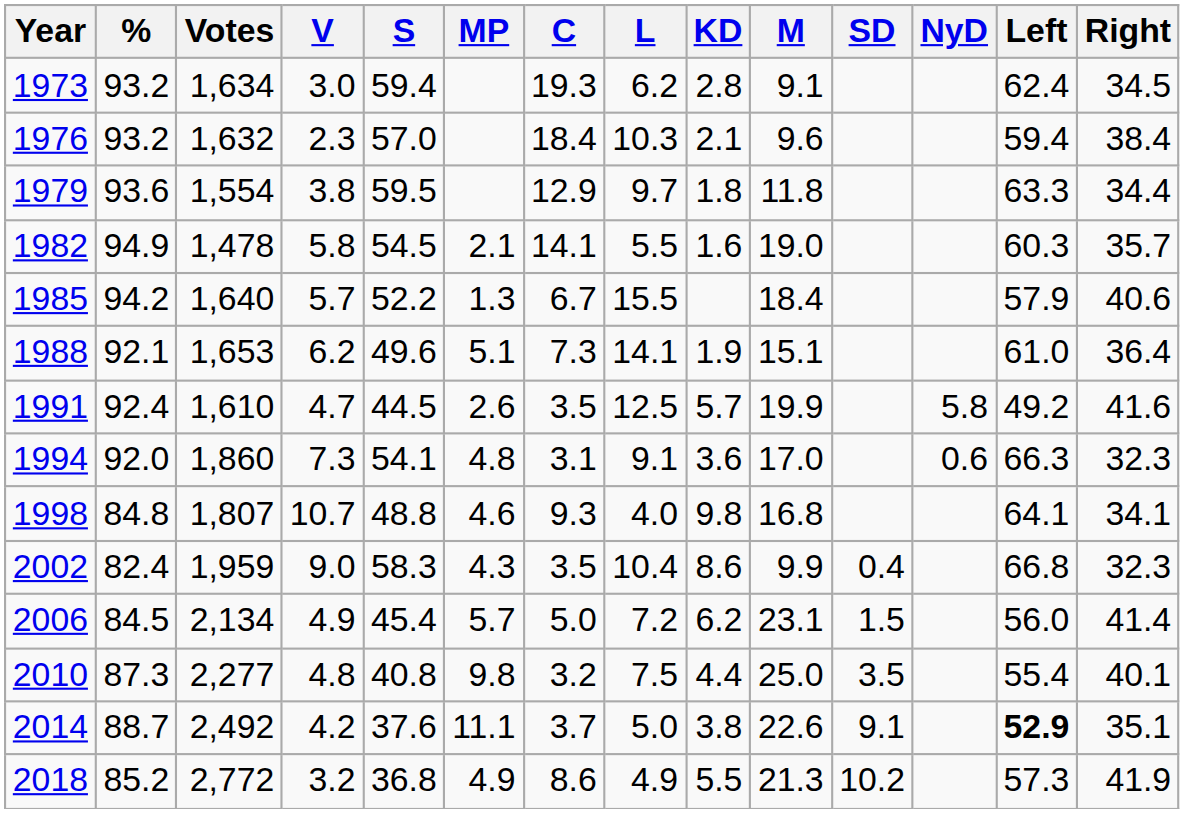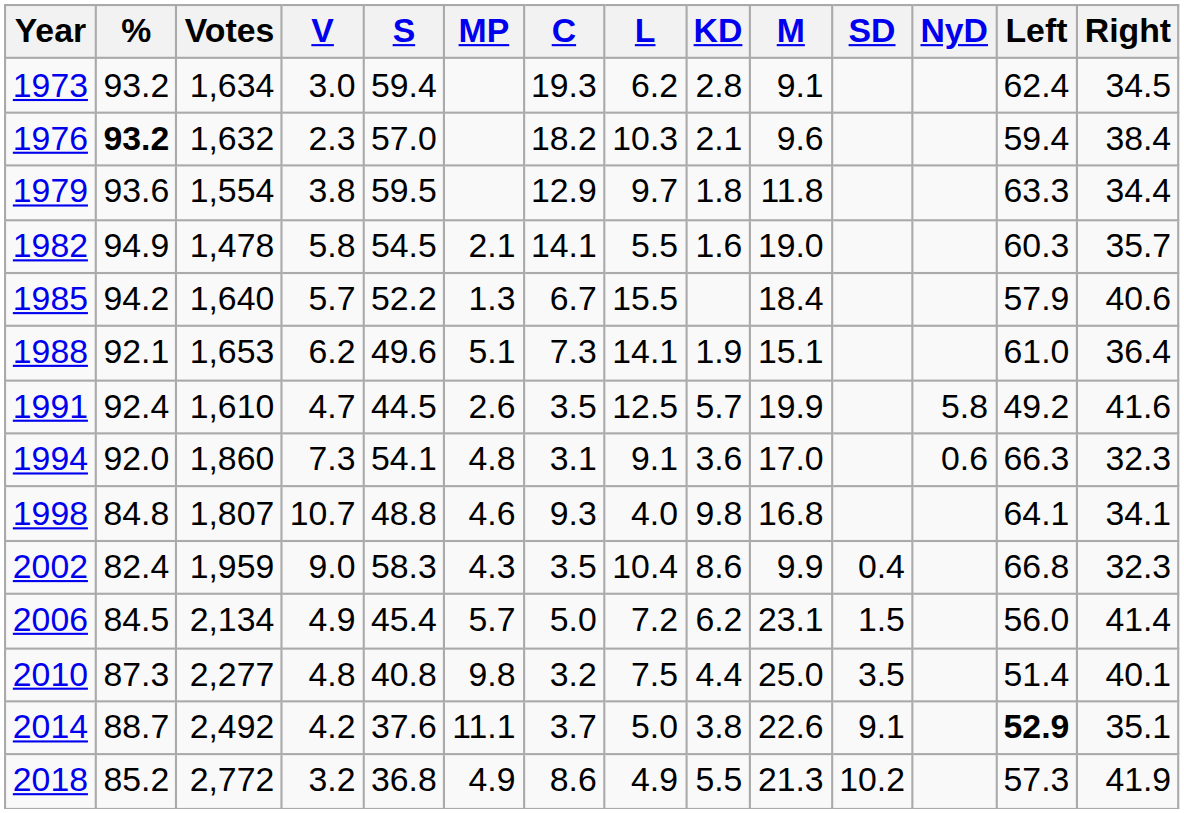 <table class="wikitable sortable" style=text-align:right>
 <tr>
 <th>Year</th>
 <th>%</th>
 <th>Votes</th>
 <th><a href='#'>V</a></th>
 <th><a href='#'>S</a></th>
 <th><a href='#'>MP</a></th>
 <th><a href='#'>C</a></th>
 <th><a href='#'>L</a></th>
 <th><a href='#'>KD</a></th>
 <th><a href='#'>M</a></th>
 <th><a href='#'>SD</a></th>
 <th><a href='#'>NyD</a></th>
 <th>Left</th>
 <th>Right</th>
 </tr>
 <tr>
 <td align=left><a href='#'>1973</a></td>
 <td>93.2</td>
 <td>1,634</td>
 <td>3.0</td>
 <td>59.4</td>
 <td></td>
 <td>19.3</td>
 <td>6.2</td>
 <td>2.8</td>
 <td>9.1</td>
 <td></td>
 <td></td>
 <td>62.4</td>
 <td>34.5</td>
 </tr>
 <tr>
 <td align=left><a href='#'>1976</a></td>
-<td>93.2</td>
+<td><strong>93.2</strong></td>
 <td>1,632</td>
 <td>2.3</td>
 <td>57.0</td>
 <td></td>
-<td>18.4</td>
+<td>18.2</td>
 <td>10.3</td>
 <td>2.1</td>
 <td>9.6</td>
 <td></td>
 <td></td>
 <td>59.4</td>
 <td>38.4</td>
 </tr>
 <tr>
 <td align=left><a href='#'>1979</a></td>
 <td>93.6</td>
 <td>1,554</td>
 <td>3.8</td>
 <td>59.5</td>
 <td></td>
 <td>12.9</td>
 <td>9.7</td>
 <td>1.8</td>
 <td>11.8</td>
 <td></td>
 <td></td>
 <td>63.3</td>
 <td>34.4</td>
 </tr>
 <tr>
 <td align=left><a href='#'>1982</a></td>
 <td>94.9</td>
 <td>1,478</td>
 <td>5.8</td>
 <td>54.5</td>
 <td>2.1</td>
 <td>14.1</td>
 <td>5.5</td>
 <td>1.6</td>
 <td>19.0</td>
 <td></td>
 <td></td>
 <td>60.3</td>
 <td>35.7</td>
 </tr>
 <tr>
 <td align=left><a href='#'>1985</a></td>
 <td>94.2</td>
 <td>1,640</td>
 <td>5.7</td>
 <td>52.2</td>
 <td>1.3</td>
 <td>6.7</td>
 <td>15.5</td>
 <td></td>
 <td>18.4</td>
 <td></td>
 <td></td>
 <td>57.9</td>
 <td>40.6</td>
 </tr>
 <tr>
 <td align=left><a href='#'>1988</a></td>
 <td>92.1</td>
 <td>1,653</td>
 <td>6.2</td>
 <td>49.6</td>
 <td>5.1</td>
 <td>7.3</td>
 <td>14.1</td>
 <td>1.9</td>
 <td>15.1</td>
 <td></td>
 <td></td>
 <td>61.0</td>
 <td>36.4</td>
 </tr>
 <tr>
 <td align=left><a href='#'>1991</a></td>
 <td>92.4</td>
 <td>1,610</td>
 <td>4.7</td>
 <td>44.5</td>
 <td>2.6</td>
 <td>3.5</td>
 <td>12.5</td>
 <td>5.7</td>
 <td>19.9</td>
 <td></td>
 <td>5.8</td>
 <td>49.2</td>
 <td>41.6</td>
 </tr>
 <tr>
 <td align=left><a href='#'>1994</a></td>
 <td>92.0</td>
 <td>1,860</td>
 <td>7.3</td>
 <td>54.1</td>
 <td>4.8</td>
 <td>3.1</td>
 <td>9.1</td>
 <td>3.6</td>
 <td>17.0</td>
 <td></td>
 <td>0.6</td>
 <td>66.3</td>
 <td>32.3</td>
 </tr>
 <tr>
 <td align=left><a href='#'>1998</a></td>
 <td>84.8</td>
 <td>1,807</td>
 <td>10.7</td>
 <td>48.8</td>
 <td>4.6</td>
 <td>9.3</td>
 <td>4.0</td>
 <td>9.8</td>
 <td>16.8</td>
 <td></td>
 <td></td>
 <td>64.1</td>
 <td>34.1</td>
 </tr>
 <tr>
 <td align=left><a href='#'>2002</a></td>
 <td>82.4</td>
 <td>1,959</td>
 <td>9.0</td>
 <td>58.3</td>
 <td>4.3</td>
 <td>3.5</td>
 <td>10.4</td>
 <td>8.6</td>
 <td>9.9</td>
 <td>0.4</td>
 <td></td>
 <td>66.8</td>
 <td>32.3</td>
 </tr>
 <tr>
 <td align=left><a href='#'>2006</a></td>
 <td>84.5</td>
 <td>2,134</td>
 <td>4.9</td>
 <td>45.4</td>
 <td>5.7</td>
 <td>5.0</td>
 <td>7.2</td>
 <td>6.2</td>
 <td>23.1</td>
 <td>1.5</td>
 <td></td>
 <td>56.0</td>
 <td>41.4</td>
 </tr>
 <tr>
 <td align=left><a href='#'>2010</a></td>
 <td>87.3</td>
 <td>2,277</td>
 <td>4.8</td>
 <td>40.8</td>
 <td>9.8</td>
 <td>3.2</td>
 <td>7.5</td>
 <td>4.4</td>
 <td>25.0</td>
 <td>3.5</td>
 <td></td>
-<td>55.4</td>
+<td>51.4</td>
 <td>40.1</td>
 </tr>
 <tr>
 <td align=left><a href='#'>2014</a></td>
 <td>88.7</td>
 <td>2,492</td>
 <td>4.2</td>
 <td>37.6</td>
 <td>11.1</td>
 <td>3.7</td>
 <td>5.0</td>
 <td>3.8</td>
 <td>22.6</td>
 <td>9.1</td>
 <td></td>
 <td><strong>52.9</strong></td>
 <td>35.1</td>
 </tr>
 <tr>
 <td align=left><a href='#'>2018</a></td>
 <td>85.2</td>
 <td>2,772</td>
 <td>3.2</td>
 <td>36.8</td>
 <td>4.9</td>
 <td>8.6</td>
 <td>4.9</td>
 <td>5.5</td>
 <td>21.3</td>
 <td>10.2</td>
 <td></td>
 <td>57.3</td>
 <td>41.9</td>
 </tr>
 </table>
